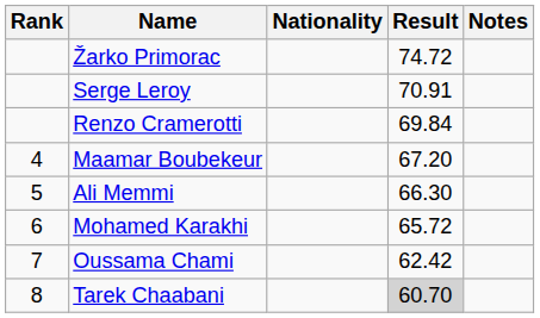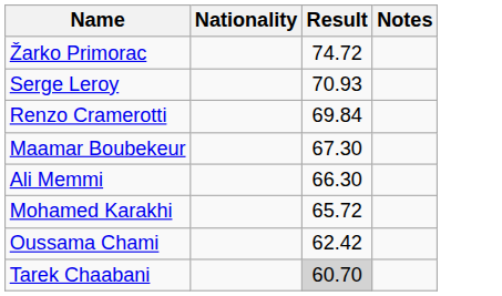 <table class="wikitable sortable" style="text-align:center">
 <tr>
-<th>Rank</th>
 <th>Name</th>
 <th>Nationality</th>
 <th>Result</th>
 <th>Notes</th>
 </tr>
 <tr>
-<td></td>
 <td align=left><a href='#'>Žarko Primorac</a></td>
 <td align=left></td>
 <td>74.72</td>
 <td></td>
 </tr>
 <tr>
-<td></td>
 <td align=left><a href='#'>Serge Leroy</a></td>
 <td align=left></td>
-<td>70.91</td>
+<td>70.93</td>
 <td></td>
 </tr>
 <tr>
-<td></td>
 <td align=left><a href='#'>Renzo Cramerotti</a></td>
 <td align=left></td>
 <td>69.84</td>
 <td></td>
 </tr>
 <tr>
-<td>4</td>
 <td align=left><a href='#'>Maamar Boubekeur</a></td>
 <td align=left></td>
-<td>67.20</td>
+<td>67.30</td>
 <td></td>
 </tr>
 <tr>
-<td>5</td>
 <td align=left><a href='#'>Ali Memmi</a></td>
 <td align=left></td>
 <td>66.30</td>
 <td></td>
 </tr>
 <tr>
-<td>6</td>
 <td align=left><a href='#'>Mohamed Karakhi</a></td>
 <td align=left></td>
 <td>65.72</td>
 <td></td>
 </tr>
 <tr>
-<td>7</td>
 <td align=left><a href='#'>Oussama Chami</a></td>
 <td align=left></td>
 <td>62.42</td>
 <td></td>
 </tr>
 <tr>
-<td>8</td>
 <td align=left><a href='#'>Tarek Chaabani</a></td>
 <td align=left></td>
 <td style="background: lightgrey;">60.70</td>
 <td></td>
 </tr>
 </table>
